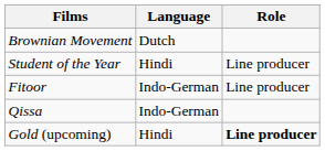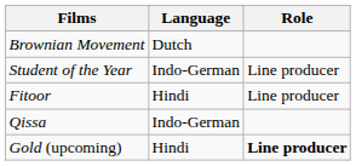 <table class="wikitable">
 <tr>
 <th>Films</th>
 <th>Language</th>
 <th>Role</th>
 </tr>
 <tr>
 <td><em> Brownian Movement</em></td>
 <td>Dutch</td>
 <td></td>
 </tr>
 <tr>
 <td><em>Student of the Year</em></td>
-<td>Hindi</td>
+<td>Indo-German</td>
 <td>Line producer</td>
 </tr>
 <tr>
 <td><em>Fitoor</em></td>
-<td>Indo-German</td>
+<td>Hindi</td>
 <td>Line producer</td>
 </tr>
 <tr>
 <td><em>Qissa</em></td>
 <td>Indo-German</td>
 <td></td>
 </tr>
 <tr>
 <td><em>Gold</em> (upcoming)</td>
 <td>Hindi</td>
 <td><strong>Line producer</strong></td>
 </tr>
 </table>
